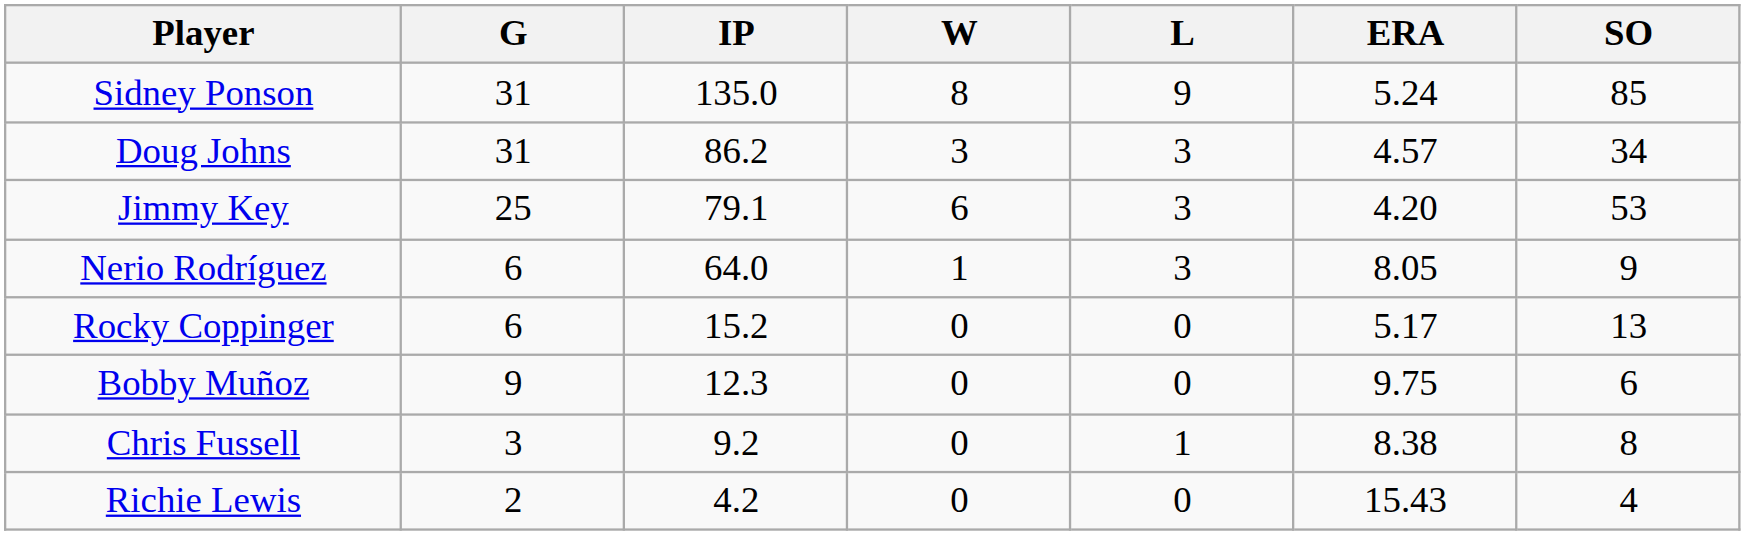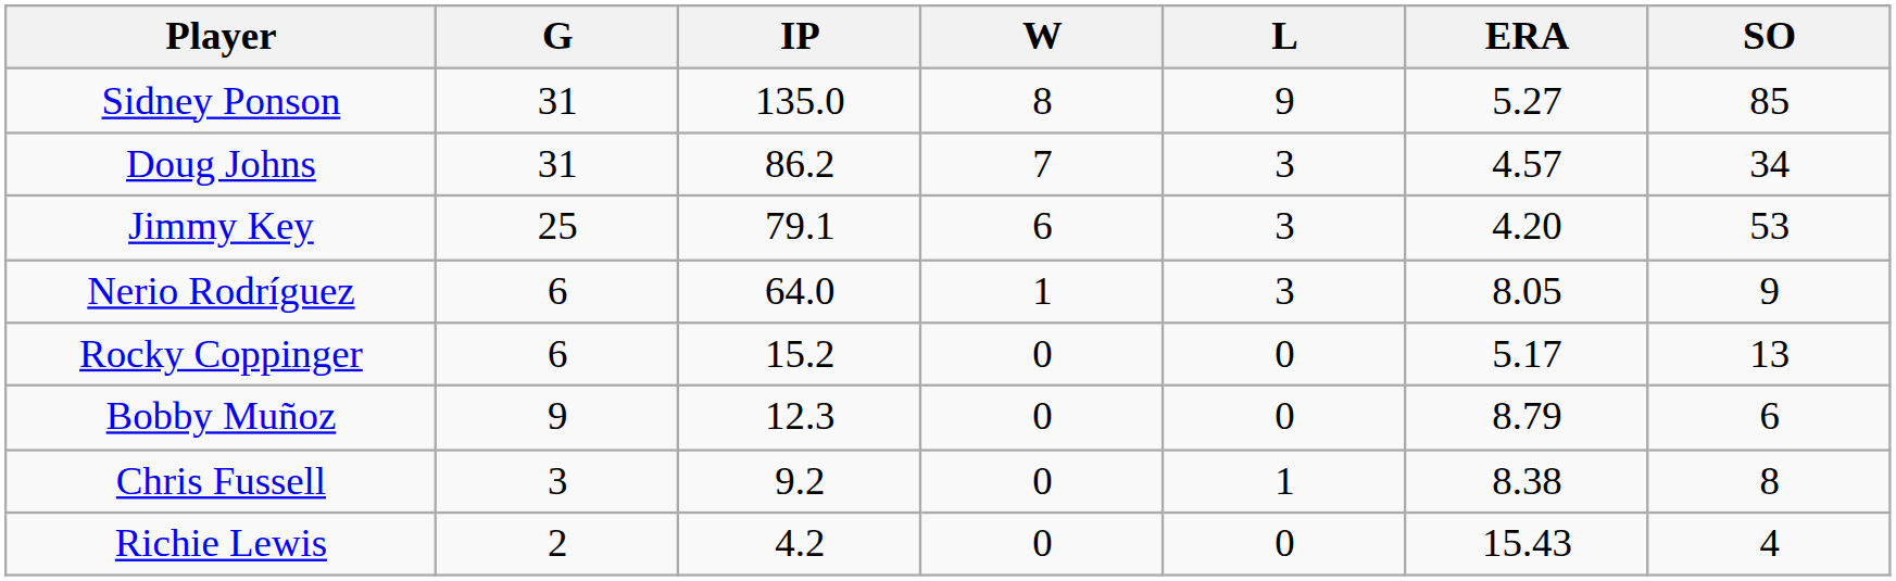 <table class="wikitable sortable">
 <tr>
 <th bgcolor="#DDDDFF" width="16%">Player</th>
 <th bgcolor="#DDDDFF" width="9%">G</th>
 <th bgcolor="#DDDDFF" width="9%">IP</th>
 <th bgcolor="#DDDDFF" width="9%">W</th>
 <th bgcolor="#DDDDFF" width="9%">L</th>
 <th bgcolor="#DDDDFF" width="9%">ERA</th>
 <th bgcolor="#DDDDFF" width="9%">SO</th>
 </tr>
 <tr align=center>
 <td><a href='#'>Sidney Ponson</a></td>
 <td>31</td>
 <td>135.0</td>
 <td>8</td>
 <td>9</td>
-<td>5.24</td>
+<td>5.27</td>
 <td>85</td>
 </tr>
 <tr align=center>
 <td><a href='#'>Doug Johns</a></td>
 <td>31</td>
 <td>86.2</td>
-<td>3</td>
+<td>7</td>
 <td>3</td>
 <td>4.57</td>
 <td>34</td>
 </tr>
 <tr align=center>
 <td><a href='#'>Jimmy Key</a></td>
 <td>25</td>
 <td>79.1</td>
 <td>6</td>
 <td>3</td>
 <td>4.20</td>
 <td>53</td>
 </tr>
 <tr align=center>
 <td><a href='#'>Nerio Rodríguez</a></td>
 <td>6</td>
 <td>64.0</td>
 <td>1</td>
 <td>3</td>
 <td>8.05</td>
 <td>9</td>
 </tr>
 <tr align=center>
 <td><a href='#'>Rocky Coppinger</a></td>
 <td>6</td>
 <td>15.2</td>
 <td>0</td>
 <td>0</td>
 <td>5.17</td>
 <td>13</td>
 </tr>
 <tr align=center>
 <td><a href='#'>Bobby Muñoz</a></td>
 <td>9</td>
 <td>12.3</td>
 <td>0</td>
 <td>0</td>
-<td>9.75</td>
+<td>8.79</td>
 <td>6</td>
 </tr>
 <tr align=center>
 <td><a href='#'>Chris Fussell</a></td>
 <td>3</td>
 <td>9.2</td>
 <td>0</td>
 <td>1</td>
 <td>8.38</td>
 <td>8</td>
 </tr>
 <tr align=center>
 <td><a href='#'>Richie Lewis</a></td>
 <td>2</td>
 <td>4.2</td>
 <td>0</td>
 <td>0</td>
 <td>15.43</td>
 <td>4</td>
 </tr>
 </table>
